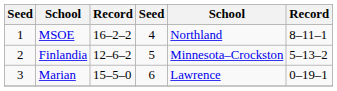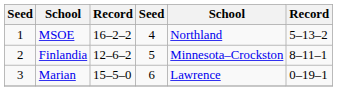 <table class="wikitable">
 <tr>
 <th>Seed</th>
 <th>School</th>
 <th>Record</th>
 <th>Seed</th>
 <th>School</th>
 <th>Record</th>
 </tr>
 <tr>
 <td align=center>1</td>
 <td><a href='#'>MSOE</a></td>
 <td>16–2–2</td>
 <td align=center>4</td>
 <td><a href='#'>Northland</a></td>
-<td>8–11–1</td>
+<td>5–13–2</td>
 </tr>
 <tr>
 <td align=center>2</td>
 <td><a href='#'>Finlandia</a></td>
 <td>12–6–2</td>
 <td align=center>5</td>
 <td><a href='#'>Minnesota–Crockston</a></td>
-<td>5–13–2</td>
+<td>8–11–1</td>
 </tr>
 <tr>
 <td align=center>3</td>
 <td><a href='#'>Marian</a></td>
 <td>15–5–0</td>
 <td align=center>6</td>
 <td><a href='#'>Lawrence</a></td>
 <td>0–19–1</td>
 </tr>
 <tr>
 </tr>
 </table>
